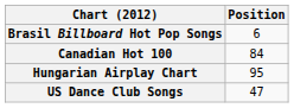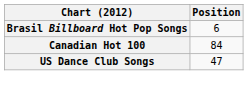 <table class="wikitable sortable plainrowheaders">
 <tr>
 <th scope="col">Chart (2012)</th>
 <th scope="col">Position</th>
 </tr>
 <tr>
 <th scope="row">Brasil <em>Billboard</em> Hot Pop Songs</th>
 <td style="text-align:center;">6</td>
 </tr>
 <tr>
 <th scope="row">Canadian Hot 100</th>
 <td style="text-align:center;">84</td>
 </tr>
 <tr>
-<th scope="row">Hungarian Airplay Chart</th>
-<td style="text-align:center;">95</td>
-</tr>
-<tr>
 <th scope="row">US Dance Club Songs</th>
 <td style="text-align:center;">47</td>
 </tr>
 </table>
